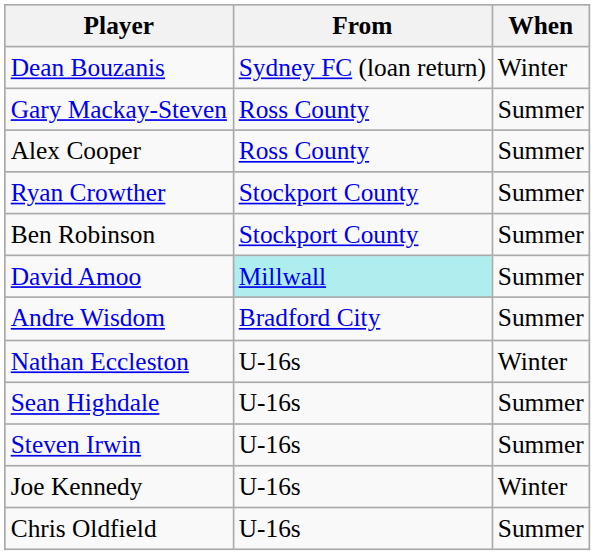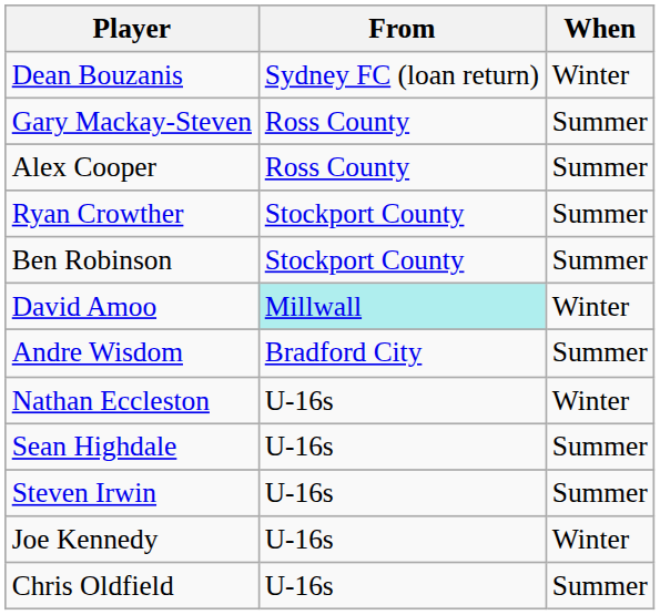 <table class="wikitable" style="text-align:center; font-size:95%; text-align:left">
 <tr>
 <th>Player</th>
 <th>From</th>
 <th>When</th>
 </tr>
 <tr>
 <td> <a href='#'>Dean Bouzanis</a></td>
 <td><a href='#'>Sydney FC</a> (loan return)</td>
 <td>Winter</td>
 </tr>
 <tr>
 <td> <a href='#'>Gary Mackay-Steven</a></td>
 <td><a href='#'>Ross County</a></td>
 <td>Summer</td>
 </tr>
 <tr>
 <td> Alex Cooper</td>
 <td><a href='#'>Ross County</a></td>
 <td>Summer</td>
 </tr>
 <tr>
 <td> <a href='#'>Ryan Crowther</a></td>
 <td><a href='#'>Stockport County</a></td>
 <td>Summer</td>
 </tr>
 <tr>
 <td> Ben Robinson</td>
 <td><a href='#'>Stockport County</a></td>
 <td>Summer</td>
 </tr>
 <tr>
 <td> <a href='#'>David Amoo</a></td>
 <td style="background: paleturquoise;"><a href='#'>Millwall</a></td>
-<td>Summer</td>
+<td>Winter</td>
 </tr>
 <tr>
 <td> <a href='#'>Andre Wisdom</a></td>
 <td><a href='#'>Bradford City</a></td>
 <td>Summer</td>
 </tr>
 <tr>
 <td> <a href='#'>Nathan Eccleston</a></td>
 <td>U-16s</td>
 <td>Winter</td>
 </tr>
 <tr>
 <td> <a href='#'>Sean Highdale</a></td>
 <td>U-16s</td>
 <td>Summer</td>
 </tr>
 <tr>
 <td> <a href='#'>Steven Irwin</a></td>
 <td>U-16s</td>
 <td>Summer</td>
 </tr>
 <tr>
 <td> Joe Kennedy</td>
 <td>U-16s</td>
 <td>Winter</td>
 </tr>
 <tr>
 <td> Chris Oldfield</td>
 <td>U-16s</td>
 <td>Summer</td>
 </tr>
 </table>
